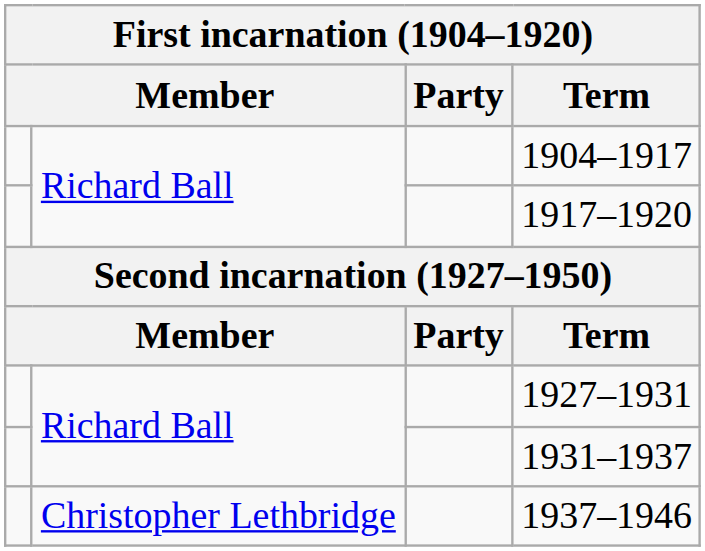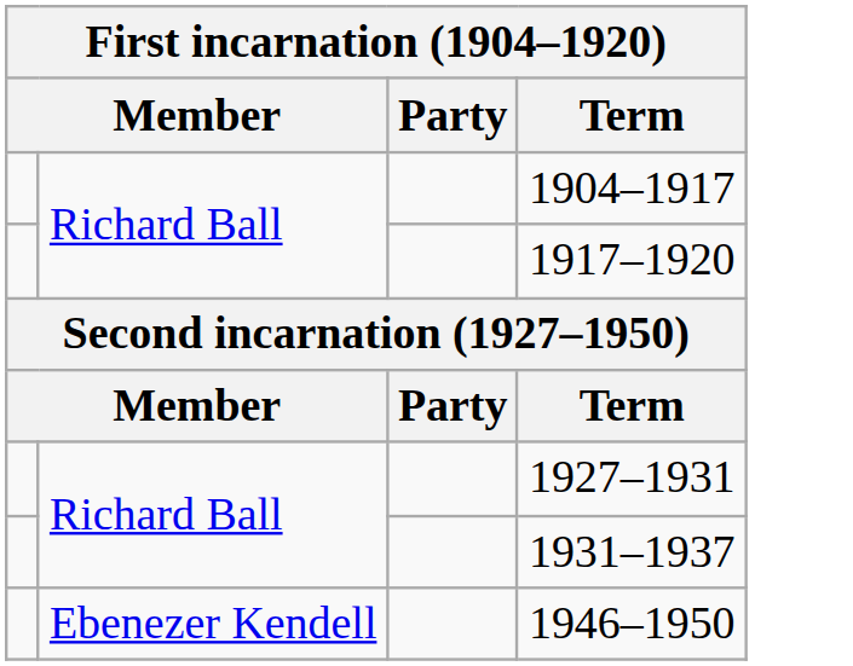 <table class="wikitable">
 <tr>
 <th colspan="4">First incarnation (1904–1920)</th>
 </tr>
 <tr>
 <th colspan="2">Member</th>
 <th>Party</th>
 <th>Term</th>
 </tr>
 <tr>
 <td> </td>
 <td rowspan="2"><a href='#'>Richard Ball</a></td>
 <td></td>
 <td>1904–1917</td>
 </tr>
 <tr>
 <td> </td>
 <td></td>
 <td>1917–1920</td>
 </tr>
 <tr>
 <th colspan="4">Second incarnation (1927–1950)</th>
 </tr>
 <tr>
 <th colspan="2">Member</th>
 <th>Party</th>
 <th>Term</th>
 </tr>
 <tr>
 <td> </td>
 <td rowspan="2"><a href='#'>Richard Ball</a></td>
 <td></td>
 <td>1927–1931</td>
 </tr>
 <tr>
 <td> </td>
 <td></td>
 <td>1931–1937</td>
 </tr>
 <tr>
 <td> </td>
-<td><a href='#'>Christopher Lethbridge</a></td>
+<td><a href='#'>Ebenezer Kendell</a></td>
 <td></td>
-<td>1937–1946</td>
+<td>1946–1950</td>
 </tr>
 </table>
